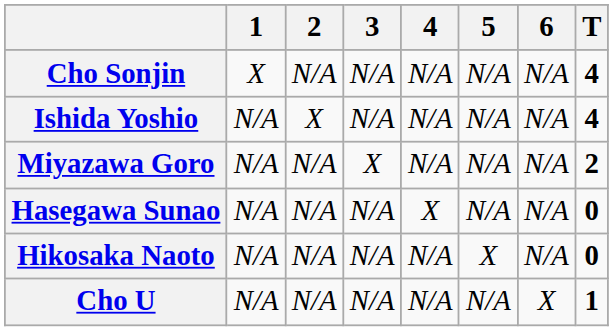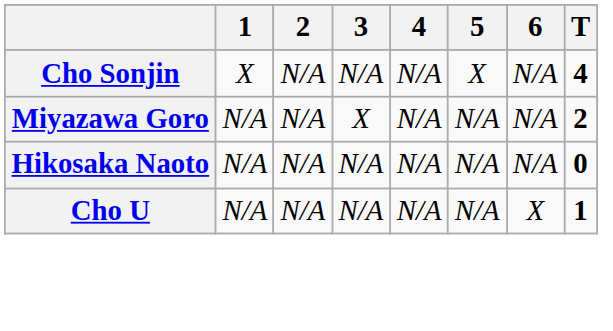 <table class="wikitable" style="text-align:center;">
 <tr>
 <th></th>
 <th>1</th>
 <th>2</th>
 <th>3</th>
 <th>4</th>
 <th>5</th>
 <th>6</th>
 <th>T</th>
 </tr>
 <tr>
 <th><a href='#'>Cho Sonjin</a></th>
 <td><em>X</em></td>
 <td><em>N/A</em></td>
 <td><em>N/A</em></td>
 <td><em>N/A</em></td>
-<td><em>N/A</em></td>
-<td><em>N/A</em></td>
-<td><strong>4</strong></td>
-</tr>
-<tr>
-<th><a href='#'>Ishida Yoshio</a></th>
-<td><em>N/A</em></td>
 <td><em>X</em></td>
-<td><em>N/A</em></td>
-<td><em>N/A</em></td>
-<td><em>N/A</em></td>
 <td><em>N/A</em></td>
 <td><strong>4</strong></td>
 </tr>
 <tr>
 <th><a href='#'>Miyazawa Goro</a></th>
 <td><em>N/A</em></td>
 <td><em>N/A</em></td>
 <td><em>X</em></td>
 <td><em>N/A</em></td>
 <td><em>N/A</em></td>
 <td><em>N/A</em></td>
 <td><strong>2</strong></td>
 </tr>
 <tr>
-<th><a href='#'>Hasegawa Sunao</a></th>
-<td><em>N/A</em></td>
-<td><em>N/A</em></td>
-<td><em>N/A</em></td>
-<td><em>X</em></td>
-<td><em>N/A</em></td>
-<td><em>N/A</em></td>
-<td><strong>0</strong></td>
-</tr>
-<tr>
 <th><a href='#'>Hikosaka Naoto</a></th>
 <td><em>N/A</em></td>
 <td><em>N/A</em></td>
 <td><em>N/A</em></td>
 <td><em>N/A</em></td>
-<td><em>X</em></td>
+<td><em>N/A</em></td>
 <td><em>N/A</em></td>
 <td><strong>0</strong></td>
 </tr>
 <tr>
 <th><a href='#'>Cho U</a></th>
 <td><em>N/A</em></td>
 <td><em>N/A</em></td>
 <td><em>N/A</em></td>
 <td><em>N/A</em></td>
 <td><em>N/A</em></td>
 <td><em>X</em></td>
 <td><strong>1</strong></td>
 </tr>
 </table>
